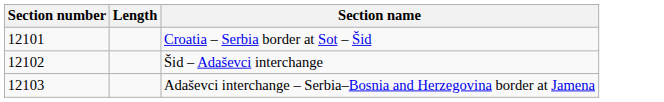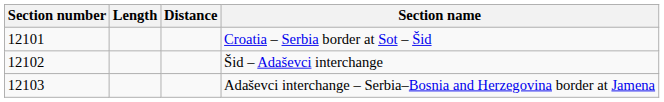 <table class="wikitable">
 <tr>
 <th>Section number</th>
 <th>Length</th>
+<th>Distance</th>
 <th>Section name</th>
 </tr>
 <tr>
 <td>12101</td>
+<td></td>
 <td></td>
 <td><a href='#'>Croatia</a> – <a href='#'>Serbia</a> border at <a href='#'>Sot</a> – <a href='#'>Šid</a></td>
 </tr>
 <tr>
 <td>12102</td>
 <td></td>
+<td></td>
 <td>Šid – <a href='#'>Adaševci</a> interchange</td>
 </tr>
 <tr>
 <td>12103</td>
 <td></td>
+<td></td>
 <td>Adaševci interchange – Serbia–<a href='#'>Bosnia and Herzegovina</a> border at <a href='#'>Jamena</a></td>
 </tr>
 </table>
